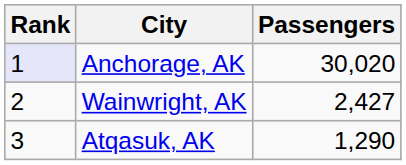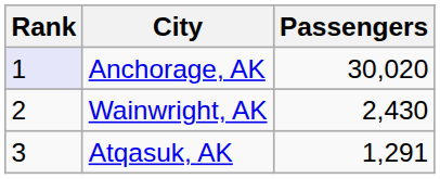 <table class="wikitable sortable" style="font-size: 95%" width= align=>
 <tr>
 <th>Rank</th>
 <th>City</th>
 <th>Passengers</th>
 </tr>
 <tr>
 <td style="background: lavender;">1</td>
 <td> <a href='#'>Anchorage, AK</a></td>
 <td align=right>30,020</td>
 </tr>
 <tr>
 <td>2</td>
 <td> <a href='#'>Wainwright, AK</a></td>
-<td align=right>2,427</td>
+<td align=right>2,430</td>
 </tr>
 <tr>
 <td>3</td>
 <td> <a href='#'>Atqasuk, AK</a></td>
-<td align=right>1,290</td>
+<td align=right>1,291</td>
 </tr>
 </table>
